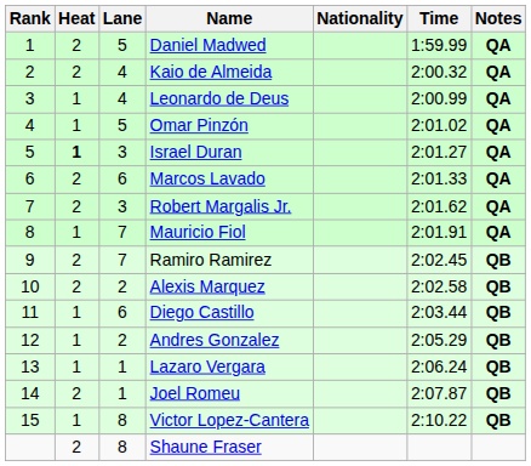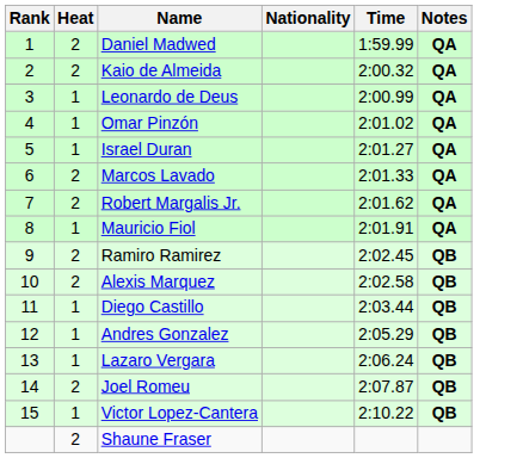 <table class="wikitable sortable" style="text-align:center">
 <tr>
 <th>Rank</th>
 <th>Heat</th>
-<th>Lane</th>
 <th>Name</th>
 <th>Nationality</th>
 <th>Time</th>
 <th>Notes</th>
 </tr>
 <tr bgcolor=ccffcc>
 <td>1</td>
 <td>2</td>
-<td>5</td>
 <td align=left><a href='#'>Daniel Madwed</a></td>
 <td align=left></td>
 <td>1:59.99</td>
 <td><strong>QA</strong></td>
 </tr>
 <tr bgcolor=ccffcc>
 <td>2</td>
 <td>2</td>
-<td>4</td>
 <td align=left><a href='#'>Kaio de Almeida</a></td>
 <td align=left></td>
 <td>2:00.32</td>
 <td><strong>QA</strong></td>
 </tr>
 <tr bgcolor=ccffcc>
 <td>3</td>
 <td>1</td>
-<td>4</td>
 <td align=left><a href='#'>Leonardo de Deus</a></td>
 <td align=left></td>
 <td>2:00.99</td>
 <td><strong>QA</strong></td>
 </tr>
 <tr bgcolor=ccffcc>
 <td>4</td>
 <td>1</td>
-<td>5</td>
 <td align=left><a href='#'>Omar Pinzón</a></td>
 <td align=left></td>
 <td>2:01.02</td>
 <td><strong>QA</strong></td>
 </tr>
 <tr bgcolor=ccffcc>
 <td>5</td>
-<td><strong>1</strong></td>
-<td>3</td>
+<td>1</td>
 <td align=left><a href='#'>Israel Duran</a></td>
 <td align=left></td>
 <td>2:01.27</td>
 <td><strong>QA</strong></td>
 </tr>
 <tr bgcolor=ccffcc>
 <td>6</td>
 <td>2</td>
-<td>6</td>
 <td align=left><a href='#'>Marcos Lavado</a></td>
 <td align=left></td>
 <td>2:01.33</td>
 <td><strong>QA</strong></td>
 </tr>
 <tr bgcolor=ccffcc>
 <td>7</td>
 <td>2</td>
-<td>3</td>
 <td align=left><a href='#'>Robert Margalis Jr.</a></td>
 <td align=left></td>
 <td>2:01.62</td>
 <td><strong>QA</strong></td>
 </tr>
 <tr bgcolor=ccffcc>
 <td>8</td>
 <td>1</td>
-<td>7</td>
 <td align=left><a href='#'>Mauricio Fiol</a></td>
 <td align=left></td>
 <td>2:01.91</td>
 <td><strong>QA</strong></td>
 </tr>
 <tr bgcolor=ddffdd>
 <td>9</td>
 <td>2</td>
-<td>7</td>
 <td align=left>Ramiro Ramirez</td>
 <td align=left></td>
 <td>2:02.45</td>
 <td><strong>QB</strong></td>
 </tr>
 <tr bgcolor=ddffdd>
 <td>10</td>
-<td>2</td>
 <td>2</td>
 <td align=left><a href='#'>Alexis Marquez</a></td>
 <td align=left></td>
 <td>2:02.58</td>
 <td><strong>QB</strong></td>
 </tr>
 <tr bgcolor=ddffdd>
 <td>11</td>
 <td>1</td>
-<td>6</td>
 <td align=left><a href='#'>Diego Castillo</a></td>
 <td align=left></td>
 <td>2:03.44</td>
 <td><strong>QB</strong></td>
 </tr>
 <tr bgcolor=ddffdd>
 <td>12</td>
 <td>1</td>
-<td>2</td>
 <td align=left><a href='#'>Andres Gonzalez</a></td>
 <td align=left></td>
 <td>2:05.29</td>
 <td><strong>QB</strong></td>
 </tr>
 <tr bgcolor=ddffdd>
 <td>13</td>
-<td>1</td>
 <td>1</td>
 <td align=left><a href='#'>Lazaro Vergara</a></td>
 <td align=left></td>
 <td>2:06.24</td>
 <td><strong>QB</strong></td>
 </tr>
 <tr bgcolor=ddffdd>
 <td>14</td>
 <td>2</td>
-<td>1</td>
 <td align=left><a href='#'>Joel Romeu</a></td>
 <td align=left></td>
 <td>2:07.87</td>
 <td><strong>QB</strong></td>
 </tr>
 <tr bgcolor=ddffdd>
 <td>15</td>
 <td>1</td>
-<td>8</td>
 <td align=left><a href='#'>Victor Lopez-Cantera</a></td>
 <td align=left></td>
 <td>2:10.22</td>
 <td><strong>QB</strong></td>
 </tr>
 <tr>
 <td></td>
 <td>2</td>
-<td>8</td>
 <td align=left><a href='#'>Shaune Fraser</a></td>
 <td align=left></td>
 <td></td>
 <td></td>
 </tr>
 </table>
